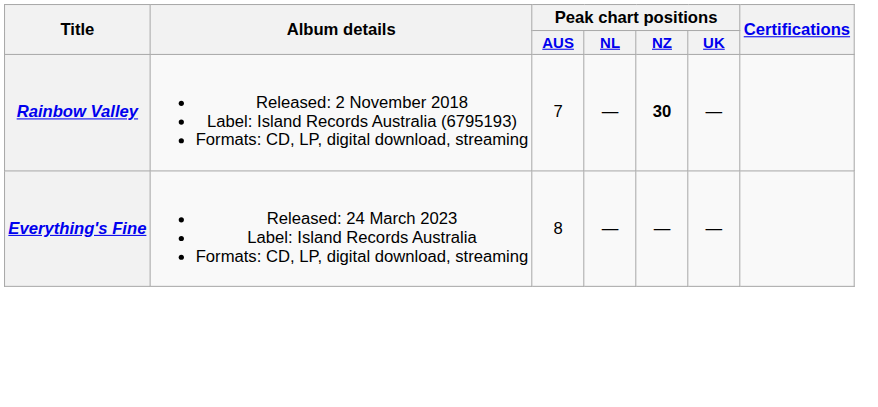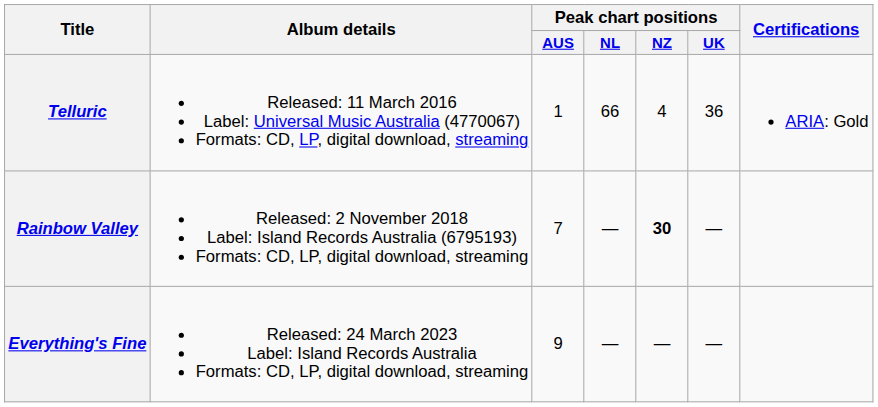 <table class="wikitable plainrowheaders" style="text-align:center;">
 <tr>
 <th scope="col" rowspan="2">Title</th>
 <th scope="col" rowspan="2">Album details</th>
 <th scope="col" colspan="4">Peak chart positions</th>
 <th scope="col" rowspan="2"><a href='#'>Certifications</a></th>
 </tr>
 <tr>
 <th scope="col" style="width:3em;font-size:90%;"><a href='#'>AUS</a><br></th>
 <th scope="col" style="width:3em;font-size:90%;"><a href='#'>NL</a><br></th>
 <th scope="col" style="width:3em;font-size:90%;"><a href='#'>NZ</a><br></th>
 <th scope="col" style="width:3em;font-size:90%;"><a href='#'>UK</a><br></th>
 </tr>
 <tr>
+<th scope="row"><em><a href='#'>Telluric</a></em></th>
+<td><br><ul><li>Released: 11 March 2016</li><li>Label: <a href='#'>Universal Music Australia</a> (4770067)</li><li>Formats: CD, <a href='#'>LP</a>, digital download, <a href='#'>streaming</a></li></ul></td>
+<td>1</td>
+<td>66</td>
+<td>4</td>
+<td>36</td>
+<td><br><ul><li><a href='#'>ARIA</a>: Gold</li></ul></td>
+</tr>
+<tr>
 <th scope="row"><em><a href='#'>Rainbow Valley</a></em></th>
 <td><br><ul><li>Released: 2 November 2018</li><li>Label: Island Records Australia (6795193)</li><li>Formats: CD, LP, digital download, streaming</li></ul></td>
 <td>7</td>
 <td>—</td>
 <td><strong>30</strong></td>
 <td>—</td>
 <td></td>
 </tr>
 <tr>
 <th scope="row"><em><a href='#'>Everything's Fine</a></em></th>
 <td><br><ul><li>Released: 24 March 2023</li><li>Label: Island Records Australia</li><li>Formats: CD, LP, digital download, streaming</li></ul></td>
-<td>8<br></td>
+<td>9<br></td>
 <td>—</td>
 <td>—</td>
 <td>—</td>
 <td></td>
 </tr>
 </table>
